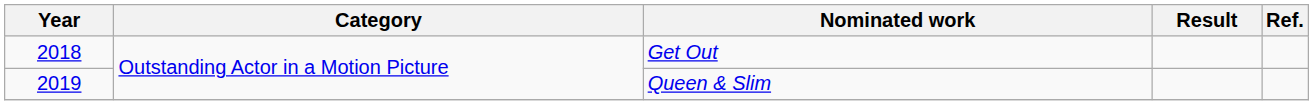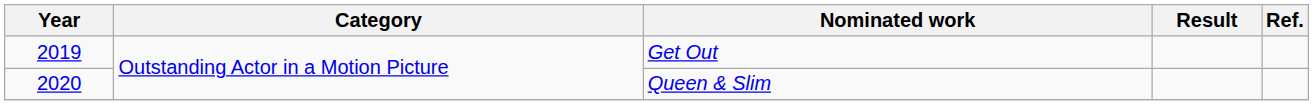 <table class=wikitable>
 <tr>
 <th scope="col" style="width:5em;">Year</th>
 <th scope="col" style="width:26em;">Category</th>
 <th scope="col" style="width:25em;">Nominated work</th>
 <th scope="col" style="width:5em;">Result</th>
 <th>Ref.</th>
 </tr>
 <tr>
-<td style="text-align:center;"><a href='#'>2018</a></td>
+<td style="text-align:center;"><a href='#'>2019</a></td>
 <td rowspan="2"><a href='#'>Outstanding Actor in a Motion Picture</a></td>
 <td><em><a href='#'>Get Out</a></em></td>
 <td></td>
 <td></td>
 </tr>
 <tr>
-<td style="text-align:center;"><a href='#'>2019</a></td>
+<td style="text-align:center;"><a href='#'>2020</a></td>
 <td><em><a href='#'>Queen & Slim</a></em></td>
 <td></td>
 <td></td>
 </tr>
 <tr>
 </tr>
 </table>
